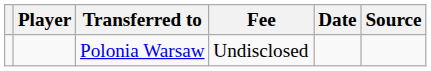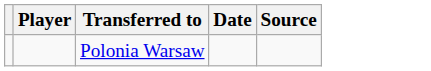 <table class="wikitable plainrowheaders sortable">
 <tr>
 <th></th>
 <th scope="col">Player</th>
 <th>Transferred to</th>
-<th style="width: 80px;">Fee</th>
 <th scope="col">Date</th>
 <th scope="col">Source</th>
 </tr>
 <tr>
 <td align="center"></td>
 <td> </td>
 <td> <a href='#'>Polonia Warsaw</a></td>
-<td>Undisclosed</td>
 <td></td>
 <td></td>
 </tr>
 </table>
